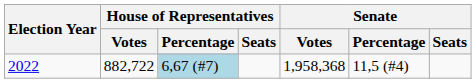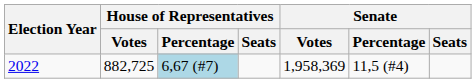 <table class="wikitable">
 <tr>
 <th rowspan="2">Election Year</th>
 <th colspan="3">House of Representatives</th>
 <th colspan="3">Senate</th>
 </tr>
 <tr>
 <th>Votes</th>
 <th>Percentage</th>
 <th>Seats</th>
 <th>Votes</th>
 <th>Percentage</th>
 <th>Seats</th>
 </tr>
 <tr>
 <td><a href='#'>2022</a></td>
-<td>882,722</td>
+<td>882,725</td>
 <td style="background: lightblue;">6,67 (#7)</td>
 <td></td>
-<td>1,958,368</td>
+<td>1,958,369</td>
 <td>11,5 (#4)</td>
 <td></td>
 </tr>
 </table>
